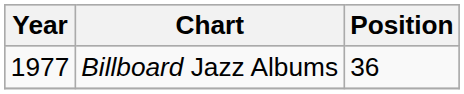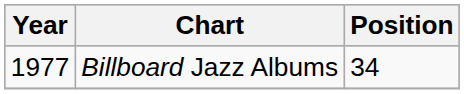 <table class="wikitable">
 <tr>
 <th>Year</th>
 <th>Chart</th>
 <th>Position</th>
 </tr>
 <tr>
 <td>1977</td>
 <td><em>Billboard</em> Jazz Albums</td>
-<td>36</td>
+<td>34</td>
 </tr>
 <tr>
 </tr>
 </table>
